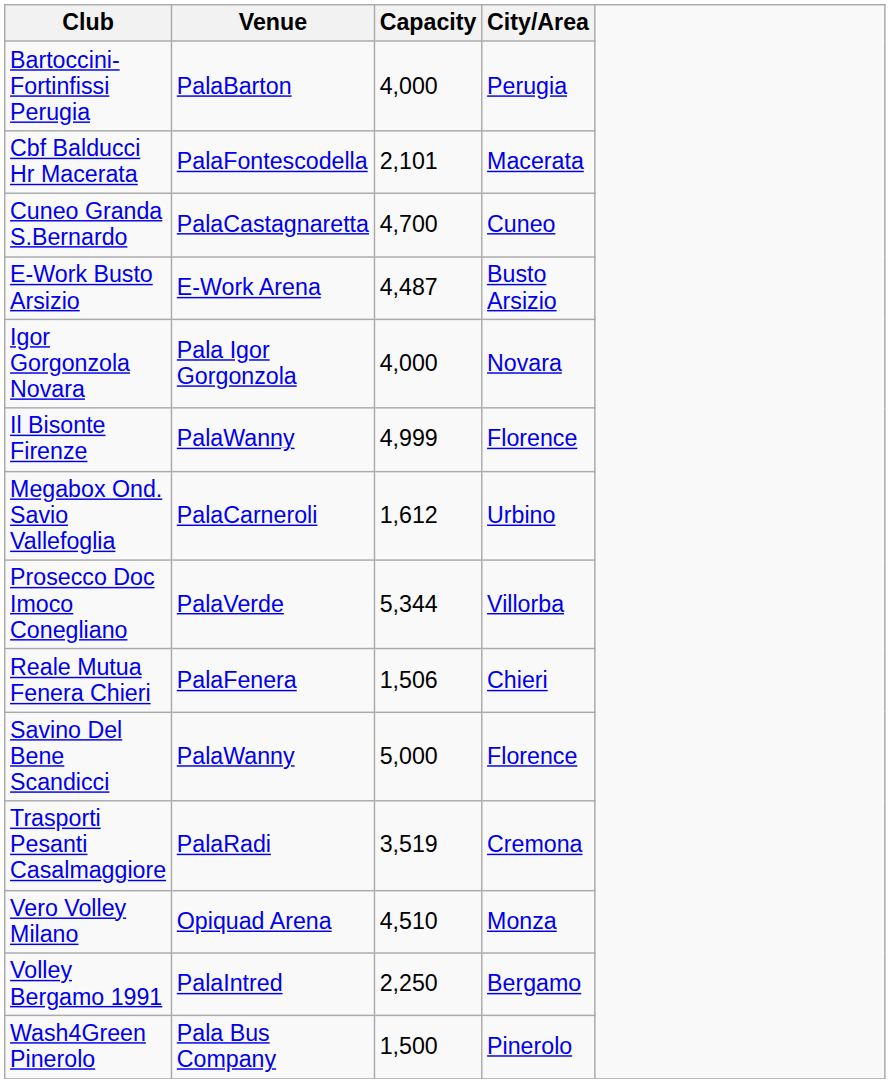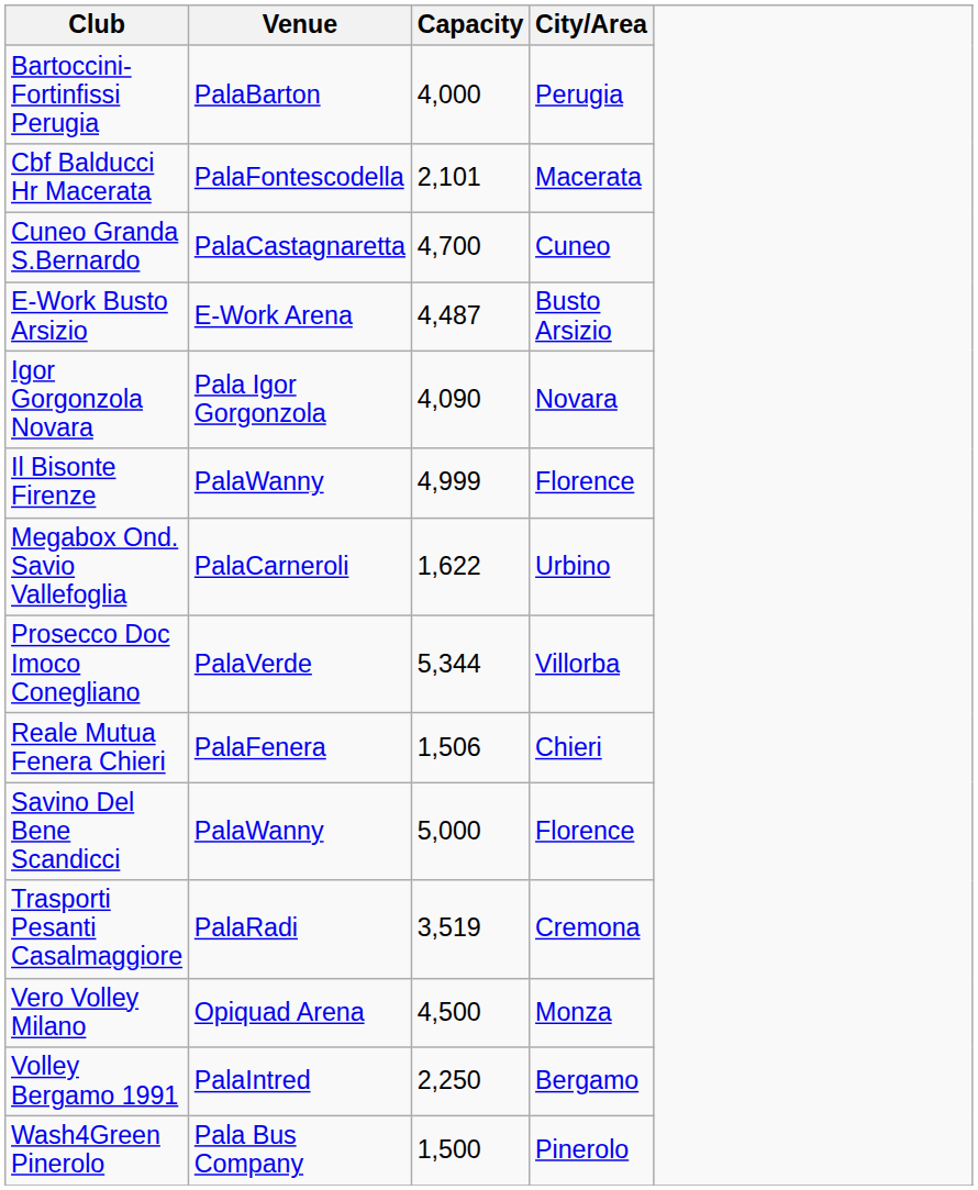 <table class="wikitable sortable">
 <tr>
 <th>Club</th>
 <th>Venue</th>
 <th>Capacity</th>
 <th>City/Area</th>
 <td width=40% rowspan=15></td>
 </tr>
 <tr>
 <td><a href='#'>Bartoccini-Fortinfissi Perugia</a></td>
 <td><a href='#'>PalaBarton</a></td>
 <td>4,000</td>
 <td><a href='#'>Perugia</a></td>
 </tr>
 <tr>
 <td><a href='#'>Cbf Balducci Hr Macerata</a></td>
 <td><a href='#'>PalaFontescodella</a></td>
 <td>2,101</td>
 <td><a href='#'>Macerata</a></td>
 </tr>
 <tr>
 <td><a href='#'>Cuneo Granda S.Bernardo</a></td>
 <td><a href='#'>PalaCastagnaretta</a></td>
 <td>4,700</td>
 <td><a href='#'>Cuneo</a></td>
 </tr>
 <tr>
 <td><a href='#'>E-Work Busto Arsizio</a></td>
 <td><a href='#'>E-Work Arena</a></td>
 <td>4,487</td>
 <td><a href='#'>Busto Arsizio</a></td>
 </tr>
 <tr>
 <td><a href='#'>Igor Gorgonzola Novara</a></td>
 <td><a href='#'>Pala Igor Gorgonzola</a></td>
-<td>4,000</td>
+<td>4,090</td>
 <td><a href='#'>Novara</a></td>
 </tr>
 <tr>
 <td><a href='#'>Il Bisonte Firenze</a></td>
 <td><a href='#'>PalaWanny</a></td>
 <td>4,999</td>
 <td><a href='#'>Florence</a></td>
 </tr>
 <tr>
 <td><a href='#'>Megabox Ond. Savio Vallefoglia</a></td>
 <td><a href='#'>PalaCarneroli</a></td>
-<td>1,612</td>
+<td>1,622</td>
 <td><a href='#'>Urbino</a></td>
 </tr>
 <tr>
 <td><a href='#'>Prosecco Doc Imoco Conegliano</a></td>
 <td><a href='#'>PalaVerde</a></td>
 <td>5,344</td>
 <td><a href='#'>Villorba</a></td>
 </tr>
 <tr>
 <td><a href='#'>Reale Mutua Fenera Chieri</a></td>
 <td><a href='#'>PalaFenera</a></td>
 <td>1,506</td>
 <td><a href='#'>Chieri</a></td>
 </tr>
 <tr>
 <td><a href='#'>Savino Del Bene Scandicci</a></td>
 <td><a href='#'>PalaWanny</a></td>
 <td>5,000</td>
 <td><a href='#'>Florence</a></td>
 </tr>
 <tr>
 <td><a href='#'>Trasporti Pesanti Casalmaggiore</a></td>
 <td><a href='#'>PalaRadi</a></td>
 <td>3,519</td>
 <td><a href='#'>Cremona</a></td>
 </tr>
 <tr>
 <td><a href='#'>Vero Volley Milano</a></td>
 <td><a href='#'>Opiquad Arena</a></td>
-<td>4,510</td>
+<td>4,500</td>
 <td><a href='#'>Monza</a></td>
 </tr>
 <tr>
 <td><a href='#'>Volley Bergamo 1991</a></td>
 <td><a href='#'>PalaIntred</a></td>
 <td>2,250</td>
 <td><a href='#'>Bergamo</a></td>
 </tr>
 <tr>
 <td><a href='#'>Wash4Green Pinerolo</a></td>
 <td><a href='#'>Pala Bus Company</a></td>
 <td>1,500</td>
 <td><a href='#'>Pinerolo</a></td>
 </tr>
 <tr>
 </tr>
 </table>
